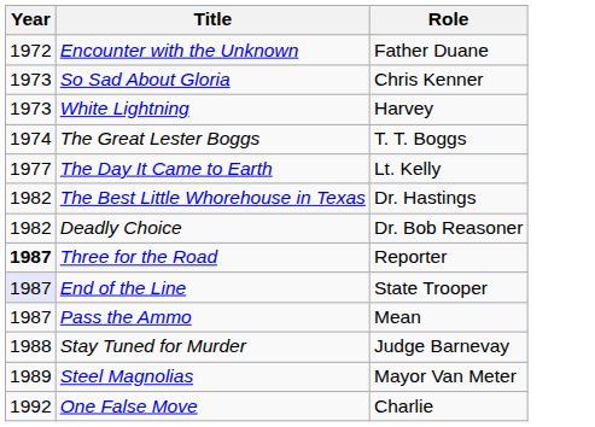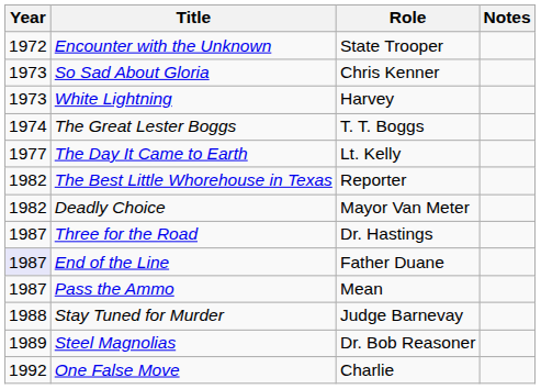 <table class="wikitable sortable">
 <tr>
 <th>Year</th>
 <th>Title</th>
 <th>Role</th>
+<th>Notes</th>
 </tr>
 <tr>
 <td>1972</td>
 <td><em><a href='#'>Encounter with the Unknown</a></em></td>
-<td>Father Duane</td>
+<td>State Trooper</td>
+<td></td>
 </tr>
 <tr>
 <td>1973</td>
 <td><em><a href='#'>So Sad About Gloria</a></em></td>
 <td>Chris Kenner</td>
+<td></td>
 </tr>
 <tr>
 <td>1973</td>
 <td><a href='#'><em>White Lightning</em></a></td>
 <td>Harvey</td>
+<td></td>
 </tr>
 <tr>
 <td>1974</td>
 <td><em>The Great Lester Boggs</em></td>
 <td>T. T. Boggs</td>
+<td></td>
 </tr>
 <tr>
 <td>1977</td>
 <td><em><a href='#'>The Day It Came to Earth</a></em></td>
 <td>Lt. Kelly</td>
+<td></td>
 </tr>
 <tr>
 <td>1982</td>
 <td><a href='#'><em>The Best Little Whorehouse in Texas</em></a></td>
-<td>Dr. Hastings</td>
+<td>Reporter</td>
+<td></td>
 </tr>
 <tr>
 <td>1982</td>
 <td><em>Deadly Choice</em></td>
-<td>Dr. Bob Reasoner</td>
+<td>Mayor Van Meter</td>
+<td></td>
 </tr>
 <tr>
-<td><strong>1987</strong></td>
+<td>1987</td>
 <td><em><a href='#'>Three for the Road</a></em></td>
-<td>Reporter</td>
+<td>Dr. Hastings</td>
+<td></td>
 </tr>
 <tr>
 <td style="background: lavender;">1987</td>
 <td><a href='#'><em>End of the Line</em></a></td>
-<td>State Trooper</td>
+<td>Father Duane</td>
+<td></td>
 </tr>
 <tr>
 <td>1987</td>
 <td><em><a href='#'>Pass the Ammo</a></em></td>
 <td>Mean</td>
+<td></td>
 </tr>
 <tr>
 <td>1988</td>
 <td><em>Stay Tuned for Murder</em></td>
 <td>Judge Barnevay</td>
+<td></td>
 </tr>
 <tr>
 <td>1989</td>
 <td><em><a href='#'>Steel Magnolias</a></em></td>
-<td>Mayor Van Meter</td>
+<td>Dr. Bob Reasoner</td>
+<td></td>
 </tr>
 <tr>
 <td>1992</td>
 <td><em><a href='#'>One False Move</a></em></td>
 <td>Charlie</td>
+<td></td>
 </tr>
 </table>
